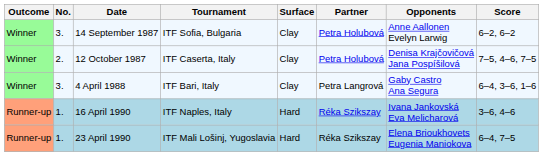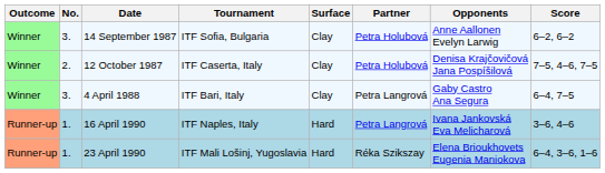 <table class="sortable wikitable" style=font-size:97%>
 <tr>
 <th>Outcome</th>
 <th>No.</th>
 <th>Date</th>
 <th>Tournament</th>
 <th>Surface</th>
 <th>Partner</th>
 <th>Opponents</th>
 <th class="unsortable">Score</th>
 </tr>
 <tr bgcolor=f0f8ff>
 <td style="background:#98fb98;">Winner</td>
 <td>3.</td>
 <td>14 September 1987</td>
 <td>ITF Sofia, Bulgaria</td>
 <td>Clay</td>
 <td> <a href='#'>Petra Holubová</a></td>
 <td> <a href='#'>Anne Aallonen</a> <br>  Evelyn Larwig</td>
 <td>6–2, 6–2</td>
 </tr>
 <tr bgcolor=f0f8ff>
 <td style="background:#98fb98;">Winner</td>
 <td>2.</td>
 <td>12 October 1987</td>
 <td>ITF Caserta, Italy</td>
 <td>Clay</td>
 <td> <a href='#'>Petra Holubová</a></td>
 <td> <a href='#'>Denisa Krajčovičová</a> <br>  <a href='#'>Jana Pospíšilová</a></td>
 <td>7–5, 4–6, 7–5</td>
 </tr>
 <tr bgcolor=f0f8ff>
 <td style="background:#98fb98;">Winner</td>
 <td>3.</td>
 <td>4 April 1988</td>
 <td>ITF Bari, Italy</td>
 <td>Clay</td>
 <td> Petra Langrová</td>
 <td> <a href='#'>Gaby Castro</a> <br>  <a href='#'>Ana Segura</a></td>
-<td>6–4, 3–6, 1–6</td>
+<td>6–4, 7–5</td>
 </tr>
 <tr style="background:lightblue;">
 <td style="background:#ffa07a;">Runner-up</td>
 <td>1.</td>
 <td>16 April 1990</td>
 <td>ITF Naples, Italy</td>
 <td>Hard</td>
-<td> <a href='#'>Réka Szikszay</a></td>
+<td> <a href='#'>Petra Langrová</a></td>
 <td> <a href='#'>Ivana Jankovská</a> <br>  <a href='#'>Eva Melicharová</a></td>
 <td>3–6, 4–6</td>
 </tr>
 <tr style="background:lightblue;">
 <td style="background:#ffa07a;">Runner-up</td>
 <td>1.</td>
 <td>23 April 1990</td>
 <td>ITF Mali Lošinj, Yugoslavia</td>
 <td>Hard</td>
 <td> Réka Szikszay</td>
 <td> <a href='#'>Elena Brioukhovets</a> <br>  <a href='#'>Eugenia Maniokova</a></td>
-<td>6–4, 7–5</td>
+<td>6–4, 3–6, 1–6</td>
 </tr>
 </table>
